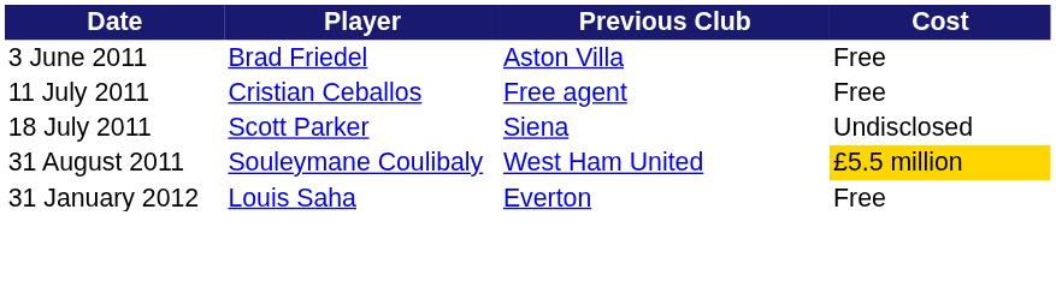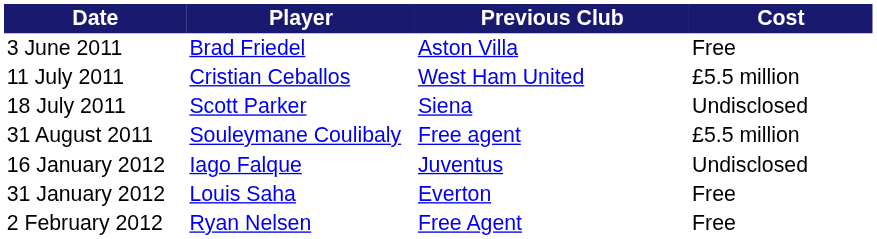 <table border="0" cellspacing="0" cellpadding="2">
 <tr style="background:#191970; color:white">
 <th width=20%>Date</th>
 <th width=25%>Player</th>
 <th width=30%>Previous Club</th>
 <th width=20%>Cost</th>
 </tr>
 <tr>
 <td>3 June 2011</td>
 <td> <a href='#'>Brad Friedel</a></td>
 <td><a href='#'>Aston Villa</a></td>
 <td>Free</td>
 </tr>
 <tr>
 </tr>
 <tr>
 <td>11 July 2011</td>
 <td> <a href='#'>Cristian Ceballos</a></td>
-<td><a href='#'>Free agent</a></td>
-<td>Free</td>
+<td><a href='#'>West Ham United</a></td>
+<td>£5.5 million</td>
 </tr>
 <tr>
 </tr>
 <tr>
 <td>18 July 2011</td>
 <td> <a href='#'>Scott Parker</a></td>
 <td><a href='#'>Siena</a></td>
 <td>Undisclosed</td>
 </tr>
 <tr>
 </tr>
 <tr>
 <td>31 August 2011</td>
 <td> <a href='#'>Souleymane Coulibaly</a></td>
-<td><a href='#'>West Ham United</a></td>
-<td style="background: gold;">£5.5 million</td>
+<td><a href='#'>Free agent</a></td>
+<td>£5.5 million</td>
 </tr>
 <tr>
+</tr>
+<tr>
+<td>16 January 2012</td>
+<td> <a href='#'>Iago Falque</a></td>
+<td><a href='#'>Juventus</a></td>
+<td>Undisclosed</td>
 </tr>
 <tr>
 </tr>
 <tr>
 <td>31 January 2012</td>
 <td> <a href='#'>Louis Saha</a></td>
 <td><a href='#'>Everton</a></td>
 <td>Free</td>
 </tr>
 <tr>
 </tr>
+<tr>
+<td>2 February 2012</td>
+<td> <a href='#'>Ryan Nelsen</a></td>
+<td><a href='#'>Free Agent</a></td>
+<td>Free</td>
+</tr>
 </table>
